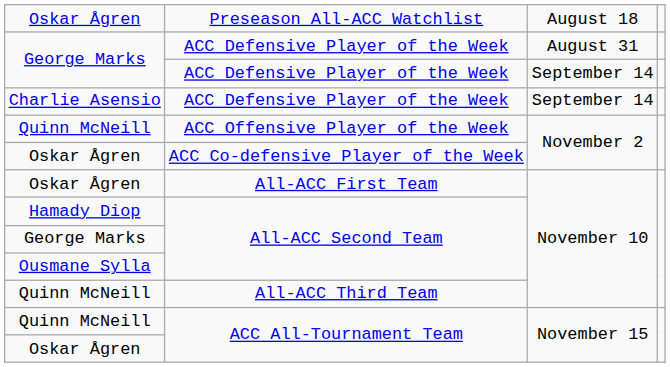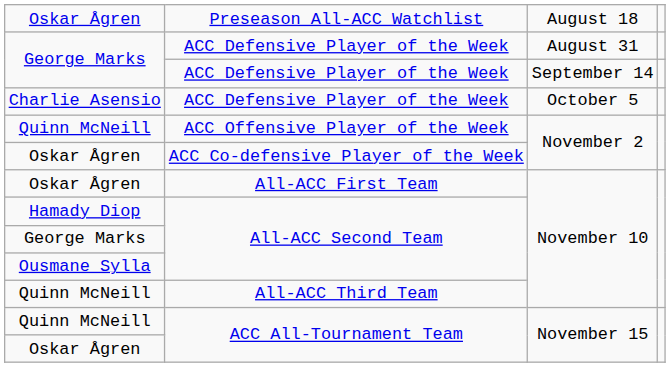 <table class="wikitable sortable" style="text-align: center">
 <tr>
 <td><a href='#'>Oskar Ågren</a></td>
 <td><a href='#'>Preseason All-ACC Watchlist</a></td>
 <td>August 18</td>
 <td></td>
 </tr>
 <tr>
 <td rowspan=2><a href='#'>George Marks</a></td>
 <td><a href='#'>ACC Defensive Player of the Week</a></td>
 <td>August 31</td>
 <td></td>
 </tr>
 <tr>
 <td><a href='#'>ACC Defensive Player of the Week</a></td>
 <td>September 14</td>
 <td></td>
 </tr>
 <tr>
 <td><a href='#'>Charlie Asensio</a></td>
 <td><a href='#'>ACC Defensive Player of the Week</a></td>
-<td>September 14</td>
+<td>October 5</td>
 <td></td>
 </tr>
 <tr>
 <td><a href='#'>Quinn McNeill</a></td>
 <td><a href='#'>ACC Offensive Player of the Week</a></td>
 <td rowspan=2>November 2</td>
 <td rowspan=2></td>
 </tr>
 <tr>
 <td>Oskar Ågren</td>
 <td><a href='#'>ACC Co-defensive Player of the Week</a></td>
 </tr>
 <tr>
 <td>Oskar Ågren</td>
 <td><a href='#'>All-ACC First Team</a></td>
 <td rowspan=5>November 10</td>
 <td rowspan=5></td>
 </tr>
 <tr>
 <td><a href='#'>Hamady Diop</a></td>
 <td rowspan=3><a href='#'>All-ACC Second Team</a></td>
 </tr>
 <tr>
 <td>George Marks</td>
 </tr>
 <tr>
 <td><a href='#'>Ousmane Sylla</a></td>
 </tr>
 <tr>
 <td>Quinn McNeill</td>
 <td><a href='#'>All-ACC Third Team</a></td>
 </tr>
 <tr>
 <td>Quinn McNeill</td>
 <td rowspan=2><a href='#'>ACC All-Tournament Team</a></td>
 <td rowspan=2>November 15</td>
 <td rowspan=2></td>
 </tr>
 <tr>
 <td>Oskar Ågren</td>
 </tr>
 </table>
